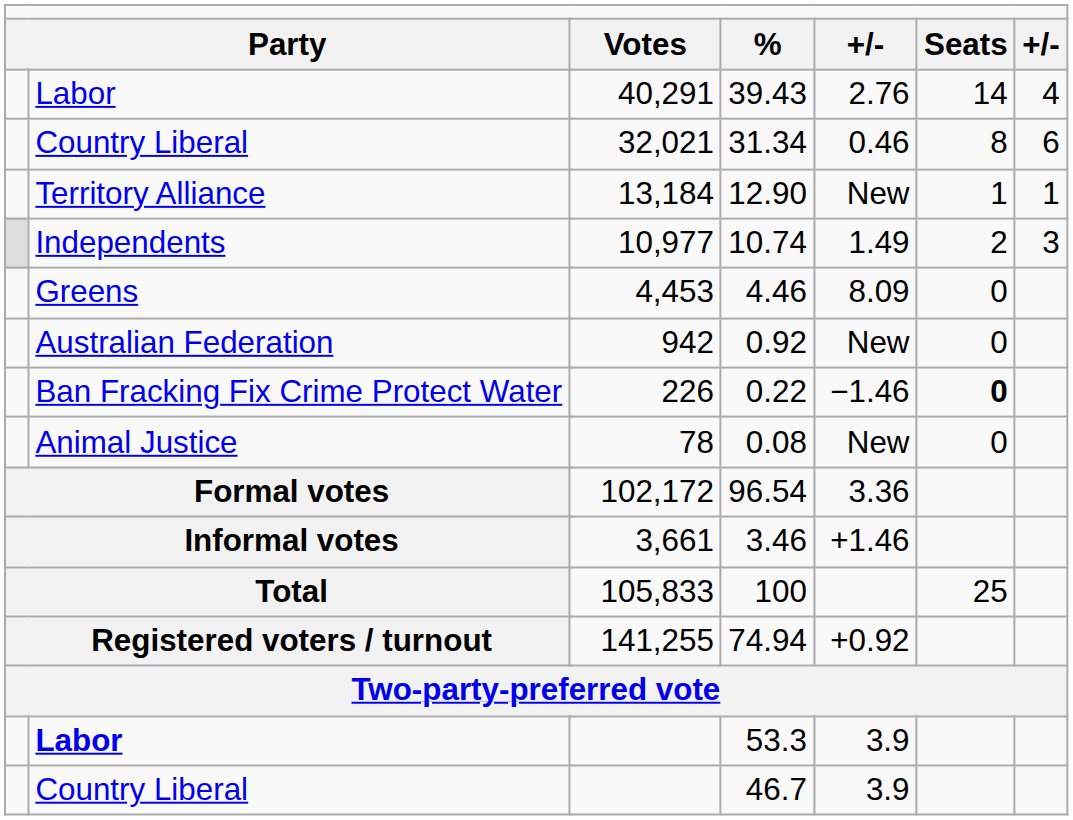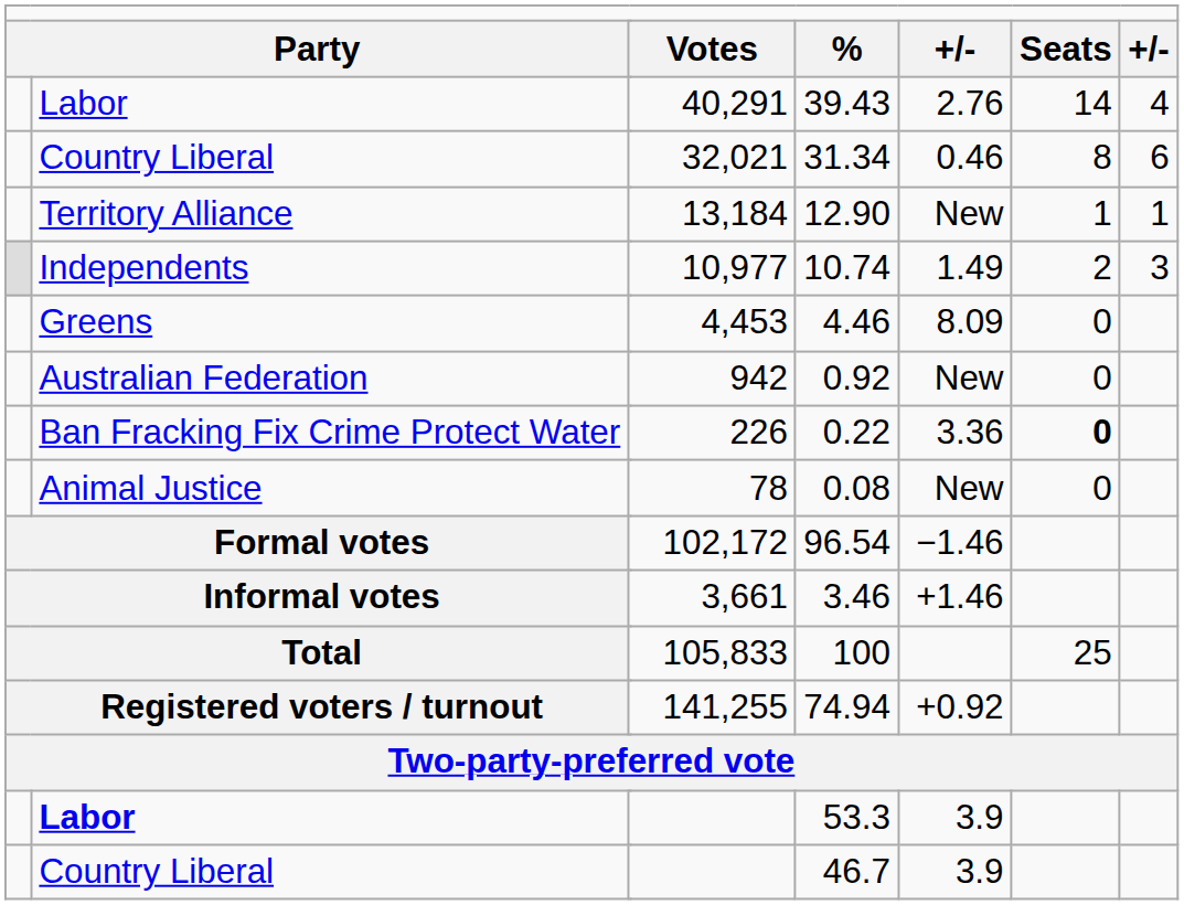 <table class="wikitable" style="text-align:right;  margin-bottom:0">
 <tr>
 <td align=center colspan=10></td>
 </tr>
 <tr>
 <th style="width:10px" colspan=3>Party</th>
 <th style="width:70px;">Votes</th>
 <th style="width:40px;">%</th>
 <th style="width:45px;">+/-</th>
 <th style="width:40px;">Seats</th>
 <th>+/-</th>
 </tr>
 <tr>
 <td> </td>
 <td style="text-align:left;" colspan="2"><a href='#'>Labor</a></td>
 <td>40,291</td>
 <td>39.43</td>
 <td> 2.76</td>
 <td>14</td>
 <td> 4</td>
 </tr>
 <tr>
 <td> </td>
 <td style="text-align:left;" colspan="2"><a href='#'>Country Liberal</a></td>
 <td>32,021</td>
 <td>31.34</td>
 <td> 0.46</td>
 <td>8</td>
 <td> 6</td>
 </tr>
 <tr>
 <td> </td>
 <td style="text-align:left;" colspan="2"><a href='#'>Territory Alliance</a></td>
 <td>13,184</td>
 <td>12.90</td>
 <td>New</td>
 <td>1</td>
 <td> 1</td>
 </tr>
 <tr>
 <td bgcolor=#DDDDDD> </td>
 <td style="text-align:left;" colspan="2"><a href='#'>Independents</a></td>
 <td>10,977</td>
 <td>10.74</td>
 <td> 1.49</td>
 <td>2</td>
 <td> 3</td>
 </tr>
 <tr>
 <td> </td>
 <td style="text-align:left;" colspan="2"><a href='#'>Greens</a></td>
 <td>4,453</td>
 <td>4.46</td>
 <td> 8.09</td>
 <td>0</td>
 <td></td>
 </tr>
 <tr>
 <td> </td>
 <td style="text-align:left;" colspan="2"><a href='#'>Australian Federation</a></td>
 <td>942</td>
 <td>0.92</td>
 <td>New</td>
 <td>0</td>
 <td></td>
 </tr>
 <tr>
 <td> </td>
 <td style="text-align:left;" colspan="2"><a href='#'>Ban Fracking Fix Crime Protect Water</a></td>
 <td>226</td>
 <td>0.22</td>
-<td>−1.46</td>
+<td> 3.36</td>
 <td><strong>0</strong></td>
 <td></td>
 </tr>
 <tr>
 <td> </td>
 <td style="text-align:left;" colspan="2"><a href='#'>Animal Justice</a></td>
 <td>78</td>
 <td>0.08</td>
 <td>New</td>
 <td>0</td>
 <td></td>
 </tr>
 <tr>
 <th colspan="3" rowspan="1"> Formal votes</th>
 <td>102,172</td>
 <td>96.54</td>
-<td> 3.36</td>
+<td>−1.46</td>
 <td></td>
 <td></td>
 </tr>
 <tr>
 <th colspan="3" rowspan="1"> Informal votes</th>
 <td>3,661</td>
 <td>3.46</td>
 <td>+1.46</td>
 <td></td>
 <td></td>
 </tr>
 <tr>
 <th colspan="3" rowspan="1"> <strong>Total</strong></th>
 <td>105,833</td>
 <td>100</td>
 <td></td>
 <td>25</td>
 <td></td>
 </tr>
 <tr>
 <th colspan="3" rowspan="1"> Registered voters / turnout</th>
 <td>141,255</td>
 <td>74.94</td>
 <td>+0.92</td>
 <td></td>
 <td></td>
 </tr>
 <tr>
 <th colspan="8"><a href='#'>Two-party-preferred vote</a></th>
 </tr>
 <tr>
 <td> </td>
 <td style="text-align:left;" colspan="2"><strong><a href='#'>Labor</a></strong></td>
 <td></td>
 <td>53.3</td>
 <td> 3.9</td>
 <td></td>
 <td></td>
 </tr>
 <tr>
 <td> </td>
 <td style="text-align:left;" colspan="2"><a href='#'>Country Liberal</a></td>
 <td></td>
 <td>46.7</td>
 <td> 3.9</td>
 <td></td>
 <td></td>
 </tr>
 </table>
